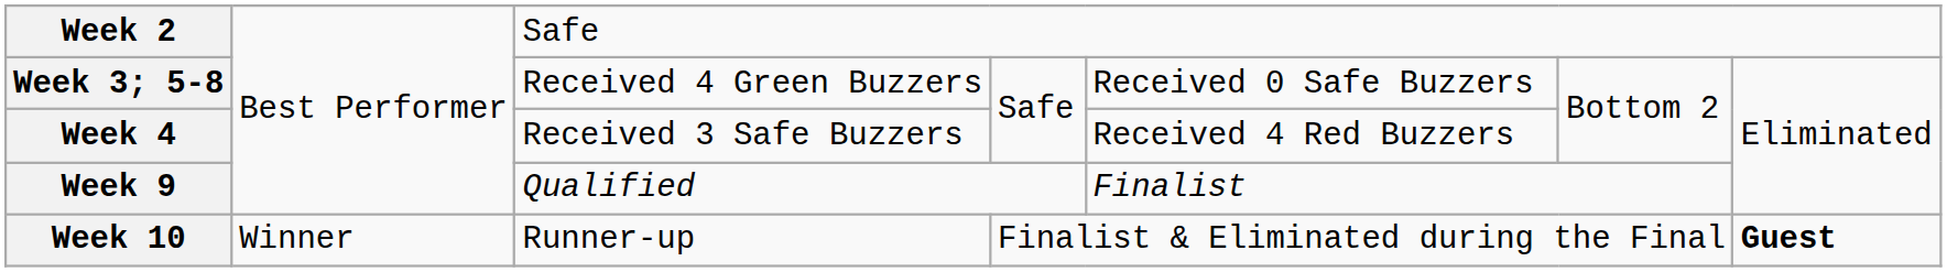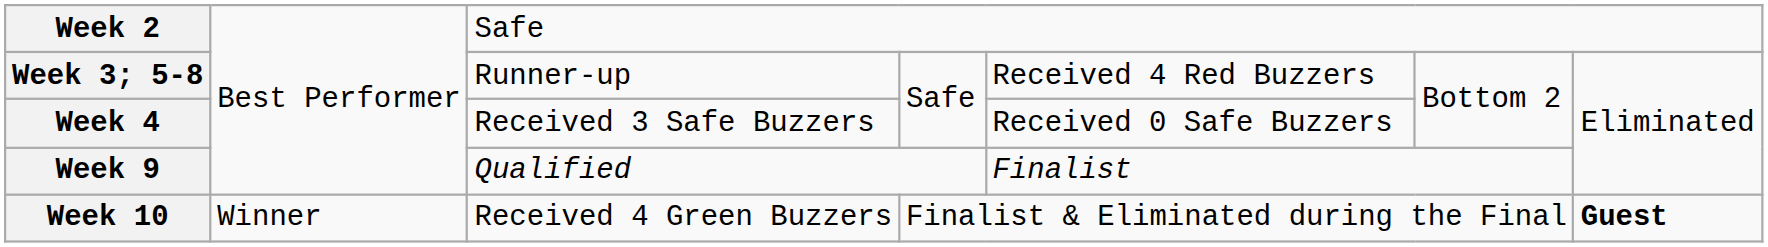 <table class="wikitable">
 <tr>
 <th>Week 2</th>
 <td rowspan="4"> Best Performer</td>
 <td colspan="5"> Safe</td>
 </tr>
 <tr>
 <th>Week 3; 5-8</th>
-<td> Received 4 Green Buzzers</td>
+<td> Runner-up</td>
 <td rowspan="2"> Safe</td>
-<td> Received 0 Safe Buzzers</td>
+<td> Received 4 Red Buzzers</td>
 <td rowspan="2"> Bottom 2</td>
 <td rowspan="3"> Eliminated</td>
 </tr>
 <tr>
 <th>Week 4</th>
 <td> Received 3 Safe Buzzers</td>
-<td> Received 4 Red Buzzers</td>
+<td> Received 0 Safe Buzzers</td>
 </tr>
 <tr>
 <th>Week 9</th>
 <td colspan="2"><em> Qualified</em></td>
 <td colspan="2"><em> Finalist</em></td>
 </tr>
 <tr>
 <th>Week 10</th>
 <td> Winner</td>
-<td> Runner-up</td>
+<td> Received 4 Green Buzzers</td>
 <td colspan="3"> Finalist & Eliminated during the Final</td>
 <td><strong> Guest</strong></td>
 </tr>
 </table>
